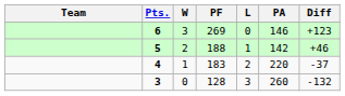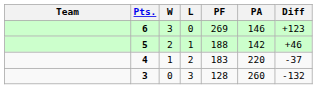 <table class=wikitable style="font-size:90%;">
 <tr align=center>
 <th width=150px>Team</th>
 <th width=30px><a href='#'>Pts.</a></th>
 <th width=20px>W</th>
+<th width=20px>L</th>
 <th width=40px>PF</th>
-<th width=20px>L</th>
 <th width=40px>PA</th>
 <th width=40px>Diff</th>
 </tr>
 <tr align=center bgcolor="#ccffcc">
 <td align=left></td>
 <td><strong>6</strong></td>
 <td>3</td>
+<td>0</td>
 <td>269</td>
-<td>0</td>
 <td>146</td>
 <td>+123</td>
 </tr>
 <tr align=center bgcolor="#ccffcc">
 <td align=left></td>
 <td><strong>5</strong></td>
 <td>2</td>
+<td>1</td>
 <td>188</td>
-<td>1</td>
 <td>142</td>
 <td>+46</td>
 </tr>
 <tr align=center>
 <td align=left></td>
 <td><strong>4</strong></td>
 <td>1</td>
+<td>2</td>
 <td>183</td>
-<td>2</td>
 <td>220</td>
 <td>-37</td>
 </tr>
 <tr align=center>
 <td align=left></td>
 <td><strong>3</strong></td>
 <td>0</td>
+<td>3</td>
 <td>128</td>
-<td>3</td>
 <td>260</td>
 <td>-132</td>
 </tr>
 </table>
